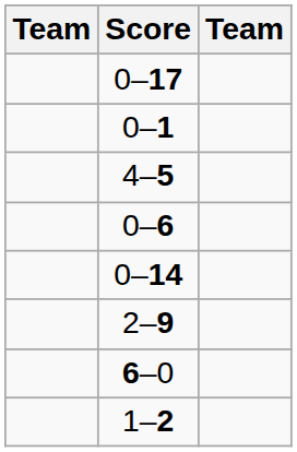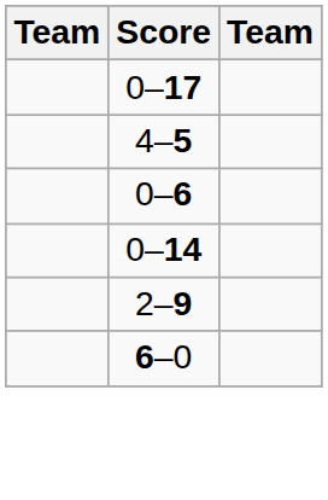 <table class="wikitable">
 <tr>
 <th>Team</th>
 <th>Score</th>
 <th>Team</th>
 </tr>
 <tr>
 <td></td>
 <td align=center>0–<strong>17</strong></td>
-<td><strong></strong></td>
-</tr>
-<tr>
-<td></td>
-<td align=center>0–<strong>1</strong></td>
 <td><strong></strong></td>
 </tr>
 <tr>
 <td></td>
 <td align=center>4–<strong>5</strong></td>
 <td><strong></strong></td>
 </tr>
 <tr>
 <td></td>
 <td align=center>0–<strong>6</strong></td>
 <td><strong></strong></td>
 </tr>
 <tr>
 <td></td>
 <td align=center>0–<strong>14</strong></td>
 <td><strong></strong></td>
 </tr>
 <tr>
 <td></td>
 <td align=center>2–<strong>9</strong></td>
 <td><strong></strong></td>
 </tr>
 <tr>
 <td><strong></strong></td>
 <td align=center><strong>6</strong>–0</td>
 <td></td>
 </tr>
-<tr>
-<td></td>
-<td align=center>1–<strong>2</strong></td>
-<td><strong></strong></td>
-</tr>
 </table>
